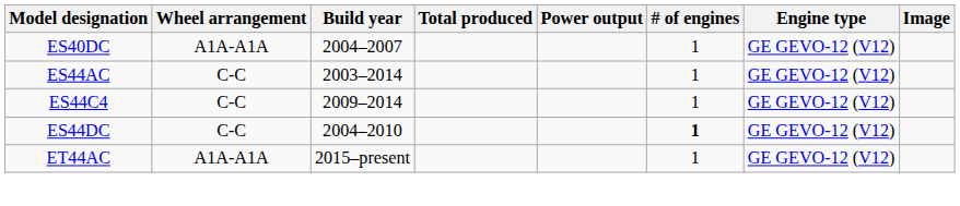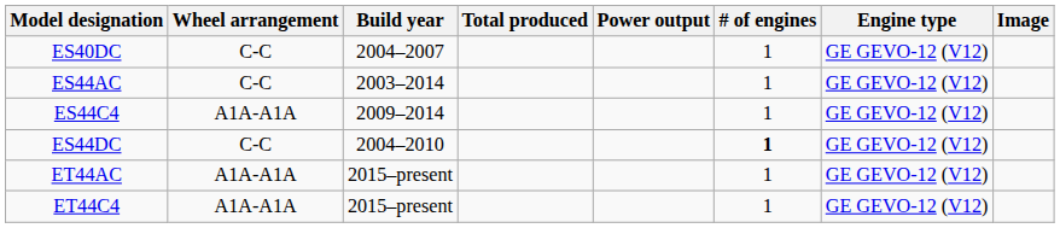 <table class="wikitable" border="1">
 <tr>
 <th>Model designation</th>
 <th>Wheel arrangement</th>
 <th>Build year</th>
 <th>Total produced</th>
 <th>Power output</th>
 <th># of engines</th>
 <th>Engine type</th>
 <th>Image</th>
 </tr>
 <tr align="center">
 <td><a href='#'>ES40DC</a></td>
-<td>A1A-A1A</td>
+<td>C-C</td>
 <td>2004–2007</td>
 <td></td>
 <td></td>
 <td>1</td>
 <td><a href='#'>GE GEVO-12</a> (<a href='#'>V12</a>)</td>
 <td></td>
 </tr>
 <tr align="center">
 <td><a href='#'>ES44AC</a></td>
 <td>C-C</td>
 <td>2003–2014</td>
 <td></td>
 <td></td>
 <td>1</td>
 <td><a href='#'>GE GEVO-12</a> (<a href='#'>V12</a>)</td>
 <td></td>
 </tr>
 <tr align="center">
 <td><a href='#'>ES44C4</a></td>
-<td>C-C</td>
+<td>A1A-A1A</td>
 <td>2009–2014</td>
 <td></td>
 <td></td>
 <td>1</td>
 <td><a href='#'>GE GEVO-12</a> (<a href='#'>V12</a>)</td>
 <td></td>
 </tr>
 <tr align="center">
 <td><a href='#'>ES44DC</a></td>
 <td>C-C</td>
 <td>2004–2010</td>
 <td></td>
 <td></td>
 <td><strong>1</strong></td>
 <td><a href='#'>GE GEVO-12</a> (<a href='#'>V12</a>)</td>
 <td></td>
 </tr>
 <tr align="center">
 <td><a href='#'>ET44AC</a></td>
 <td>A1A-A1A</td>
 <td>2015–present</td>
 <td></td>
 <td></td>
 <td>1</td>
 <td><a href='#'>GE GEVO-12</a> (<a href='#'>V12</a>)</td>
 <td></td>
 </tr>
+<tr align="center">
+<td><a href='#'>ET44C4</a></td>
+<td>A1A-A1A</td>
+<td>2015–present</td>
+<td></td>
+<td></td>
+<td>1</td>
+<td><a href='#'>GE GEVO-12</a> (<a href='#'>V12</a>)</td>
+<td></td>
+</tr>
 </table>
